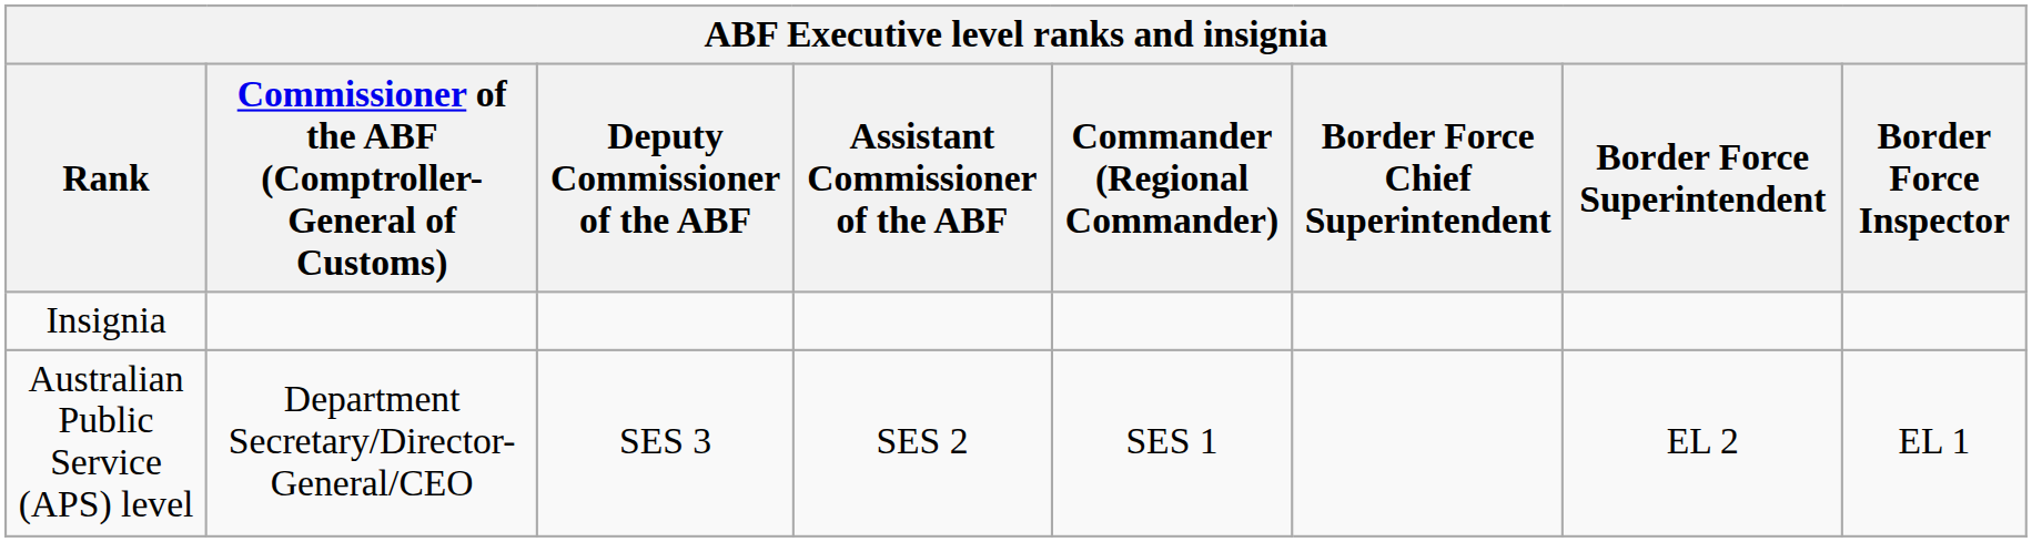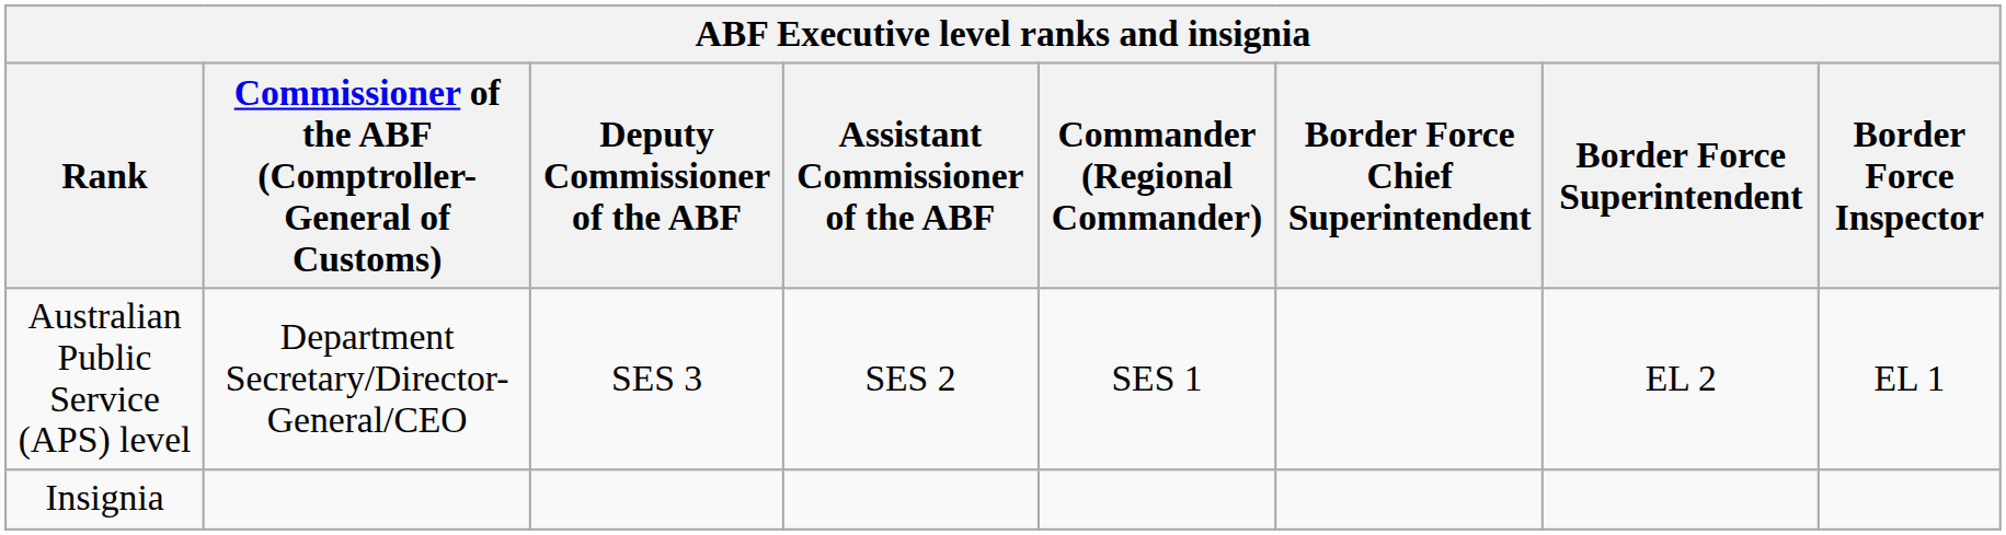 <table class="wikitable">
 <tr>
 <th colspan="8">ABF Executive level ranks and insignia</th>
 </tr>
 <tr style="text-align:center;">
 <th>Rank</th>
 <th><a href='#'>Commissioner</a> of the ABF<br>(Comptroller-General of Customs)</th>
 <th>Deputy Commissioner<br>of the ABF</th>
 <th>Assistant Commissioner<br>of the ABF</th>
 <th>Commander<br>(Regional Commander)</th>
 <th>Border Force<br>Chief Superintendent</th>
 <th>Border Force Superintendent</th>
 <th>Border Force Inspector</th>
 </tr>
 <tr style="text-align:center;">
+<td>Australian Public Service (APS) level</td>
+<td>Department Secretary/Director-General/CEO</td>
+<td>SES 3</td>
+<td>SES 2</td>
+<td>SES 1</td>
+<td></td>
+<td>EL 2</td>
+<td>EL 1</td>
+</tr>
+<tr style="text-align:center;">
 <td>Insignia</td>
 <td></td>
 <td></td>
 <td></td>
 <td></td>
 <td></td>
 <td></td>
 <td></td>
 </tr>
-<tr style="text-align:center;">
-<td>Australian Public Service (APS) level</td>
-<td>Department Secretary/Director-General/CEO</td>
-<td>SES 3</td>
-<td>SES 2</td>
-<td>SES 1</td>
-<td></td>
-<td>EL 2</td>
-<td>EL 1</td>
-</tr>
 </table>
